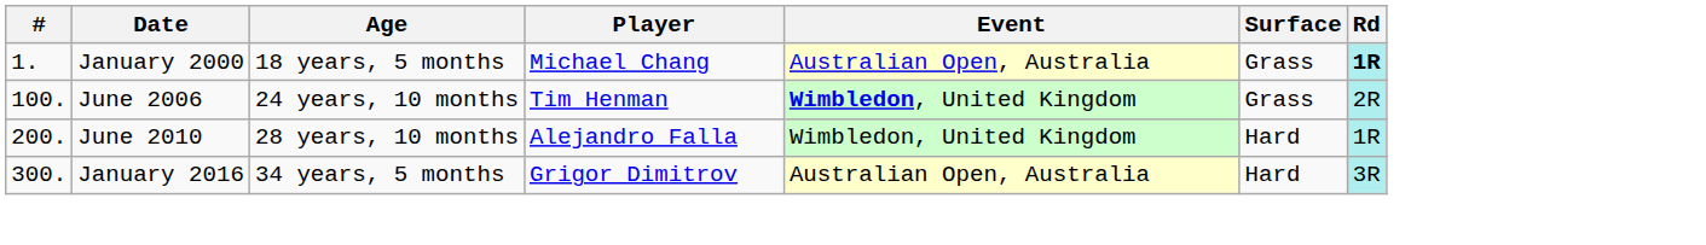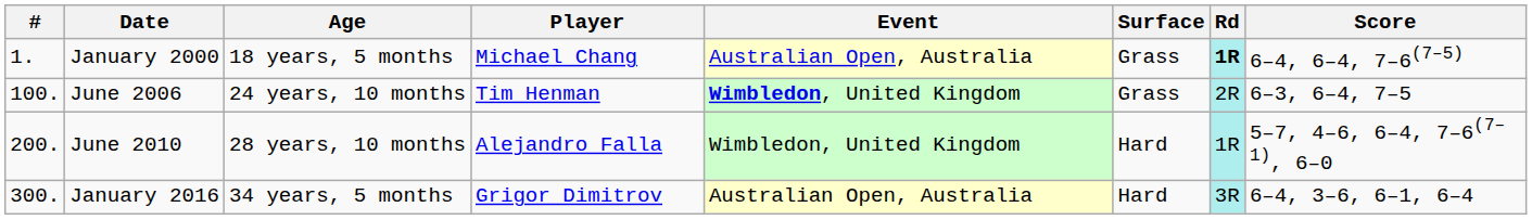 <table class="wikitable sortable" style=font-size:100%>
 <tr>
 <th>#</th>
 <th>Date</th>
 <th>Age</th>
 <th width=140>Player</th>
 <th width=250>Event</th>
 <th>Surface</th>
 <th>Rd</th>
+<th width=170>Score</th>
 </tr>
 <tr>
 <td>1.</td>
 <td>January 2000</td>
 <td>18 years, 5 months</td>
 <td> <a href='#'>Michael Chang</a></td>
 <td style="background:#ffc;"><a href='#'>Australian Open</a>, Australia</td>
 <td>Grass</td>
 <td bgcolor=afeeee><strong>1R</strong></td>
+<td>6–4, 6–4, 7–6<sup>(7–5)</sup></td>
 </tr>
 <tr>
 <td>100.</td>
 <td>June 2006</td>
 <td>24 years, 10 months</td>
 <td> <a href='#'>Tim Henman</a></td>
 <td style="background:#cfc;"><strong><a href='#'>Wimbledon</a></strong>, United Kingdom</td>
 <td>Grass</td>
 <td bgcolor=afeeee>2R</td>
+<td>6–3, 6–4, 7–5</td>
 </tr>
 <tr>
 <td>200.</td>
 <td>June 2010</td>
 <td>28 years, 10 months</td>
 <td> <a href='#'>Alejandro Falla</a></td>
 <td style="background:#cfc;">Wimbledon, United Kingdom</td>
 <td>Hard</td>
 <td bgcolor=afeeee>1R</td>
+<td>5–7, 4–6, 6–4, 7–6<sup>(7–1)</sup>, 6–0</td>
 </tr>
 <tr>
 <td>300.</td>
 <td>January 2016</td>
 <td>34 years, 5 months</td>
 <td> <a href='#'>Grigor Dimitrov</a></td>
 <td style="background:#ffc;">Australian Open, Australia</td>
 <td>Hard</td>
 <td bgcolor=afeeee>3R</td>
+<td>6–4, 3–6, 6–1, 6–4</td>
 </tr>
 </table>
